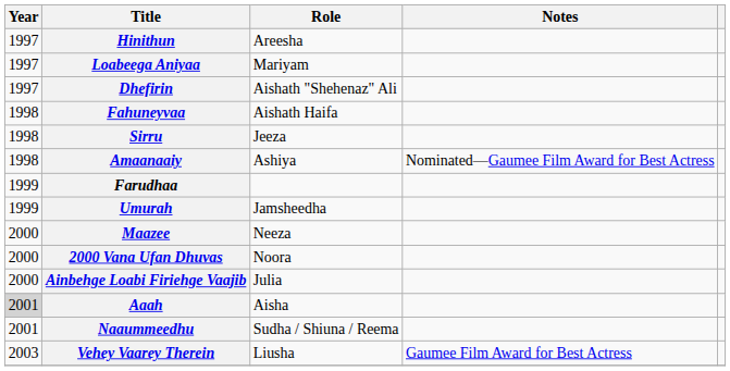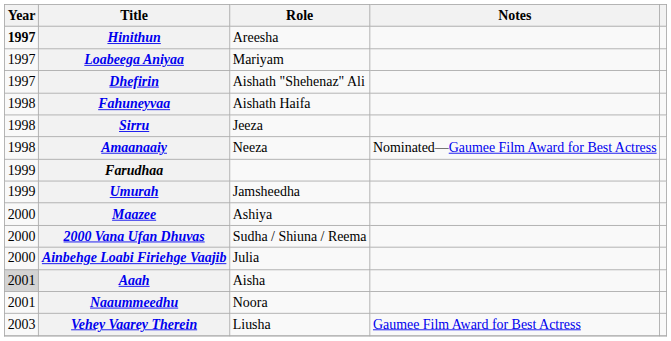 <table class="wikitable sortable plainrowheaders">
 <tr style="background:#ccc; text-align:center;">
 <th scope="col">Year</th>
 <th scope="col">Title</th>
 <th scope="col">Role</th>
 <th scope="col">Notes</th>
 <th scope="col" class="unsortable"></th>
 </tr>
 <tr>
-<td>1997</td>
+<td><strong>1997</strong></td>
 <th scope="row"><em><a href='#'>Hinithun</a></em></th>
 <td>Areesha</td>
 <td></td>
 <td style="text-align: center;"></td>
 </tr>
 <tr>
 <td>1997</td>
 <th scope="row"><em><a href='#'>Loabeega Aniyaa</a></em></th>
 <td>Mariyam</td>
 <td></td>
 <td style="text-align: center;"></td>
 </tr>
 <tr>
 <td>1997</td>
 <th scope="row"><em><a href='#'>Dhefirin</a></em></th>
 <td>Aishath "Shehenaz" Ali</td>
 <td></td>
 <td></td>
 </tr>
 <tr>
 <td>1998</td>
 <th scope="row"><em><a href='#'>Fahuneyvaa</a></em></th>
 <td>Aishath Haifa</td>
 <td></td>
 <td style="text-align: center;"></td>
 </tr>
 <tr>
 <td>1998</td>
 <th scope="row"><em><a href='#'>Sirru</a></em></th>
 <td>Jeeza</td>
 <td></td>
 <td style="text-align: center;"></td>
 </tr>
 <tr>
 <td>1998</td>
 <th scope="row"><em><a href='#'>Amaanaaiy</a></em></th>
-<td>Ashiya</td>
+<td>Neeza</td>
 <td>Nominated—<a href='#'>Gaumee Film Award for Best Actress</a></td>
 <td style="text-align: center;"></td>
 </tr>
 <tr>
 <td>1999</td>
 <th scope="row"><em>Farudhaa</em></th>
 <td></td>
 <td></td>
 <td></td>
 </tr>
 <tr>
 <td>1999</td>
 <th scope="row"><em><a href='#'>Umurah</a></em></th>
 <td>Jamsheedha</td>
 <td></td>
 <td style="text-align: center;"></td>
 </tr>
 <tr>
 <td>2000</td>
 <th scope="row"><em><a href='#'>Maazee</a></em></th>
-<td>Neeza</td>
+<td>Ashiya</td>
 <td></td>
 <td style="text-align: center;"></td>
 </tr>
 <tr>
 <td>2000</td>
 <th scope="row"><em><a href='#'>2000 Vana Ufan Dhuvas</a></em></th>
-<td>Noora</td>
+<td>Sudha / Shiuna / Reema</td>
 <td></td>
 <td style="text-align: center;"></td>
 </tr>
 <tr>
 <td>2000</td>
 <th scope="row"><em><a href='#'>Ainbehge Loabi Firiehge Vaajib</a></em></th>
 <td>Julia</td>
 <td></td>
 <td style="text-align: center;"></td>
 </tr>
 <tr>
 <td style="background: lightgrey;">2001</td>
 <th scope="row"><em><a href='#'>Aaah</a></em></th>
 <td>Aisha</td>
 <td></td>
 <td style="text-align: center;"></td>
 </tr>
 <tr>
 <td>2001</td>
 <th scope="row"><em><a href='#'>Naaummeedhu</a></em></th>
-<td>Sudha / Shiuna / Reema</td>
+<td>Noora</td>
 <td></td>
 <td style="text-align: center;"></td>
 </tr>
 <tr>
 <td>2003</td>
 <th scope="row"><em><a href='#'>Vehey Vaarey Therein</a></em></th>
 <td>Liusha</td>
 <td><a href='#'>Gaumee Film Award for Best Actress</a></td>
 <td style="text-align: center;"></td>
 </tr>
 <tr>
 </tr>
 </table>
